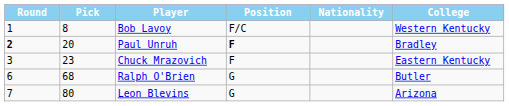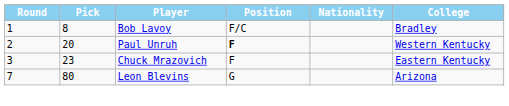 <table class="wikitable sortable sortable">
 <tr>
 <th style="background:#89CFF0; color:white" width="10%">Round</th>
 <th style="background:#89CFF0; color:white" width="10%">Pick</th>
 <th style="background:#89CFF0; color:white" width="20%">Player</th>
 <th style="background:#89CFF0; color:white" width="15%">Position</th>
 <th style="background:#89CFF0; color:white" width="15%">Nationality</th>
 <th style="background:#89CFF0; color:white" width="20%">College</th>
 </tr>
 <tr>
 <td>1</td>
 <td>8</td>
 <td><a href='#'>Bob Lavoy</a></td>
 <td>F/C</td>
 <td></td>
-<td><a href='#'>Western Kentucky</a></td>
+<td><a href='#'>Bradley</a></td>
 </tr>
 <tr>
-<td><strong>2</strong></td>
+<td>2</td>
 <td>20</td>
 <td><a href='#'>Paul Unruh</a></td>
 <td><strong>F</strong></td>
 <td></td>
-<td><a href='#'>Bradley</a></td>
+<td><a href='#'>Western Kentucky</a></td>
 </tr>
 <tr>
 <td>3</td>
 <td>23</td>
 <td><a href='#'>Chuck Mrazovich</a></td>
 <td>F</td>
 <td></td>
 <td><a href='#'>Eastern Kentucky</a></td>
 </tr>
 <tr>
-<td>6</td>
-<td>68</td>
-<td><a href='#'>Ralph O'Brien</a></td>
-<td>G</td>
-<td></td>
-<td><a href='#'>Butler</a></td>
-</tr>
-<tr>
 <td>7</td>
 <td>80</td>
 <td><a href='#'>Leon Blevins</a></td>
 <td>G</td>
 <td></td>
 <td><a href='#'>Arizona</a></td>
 </tr>
 </table>
